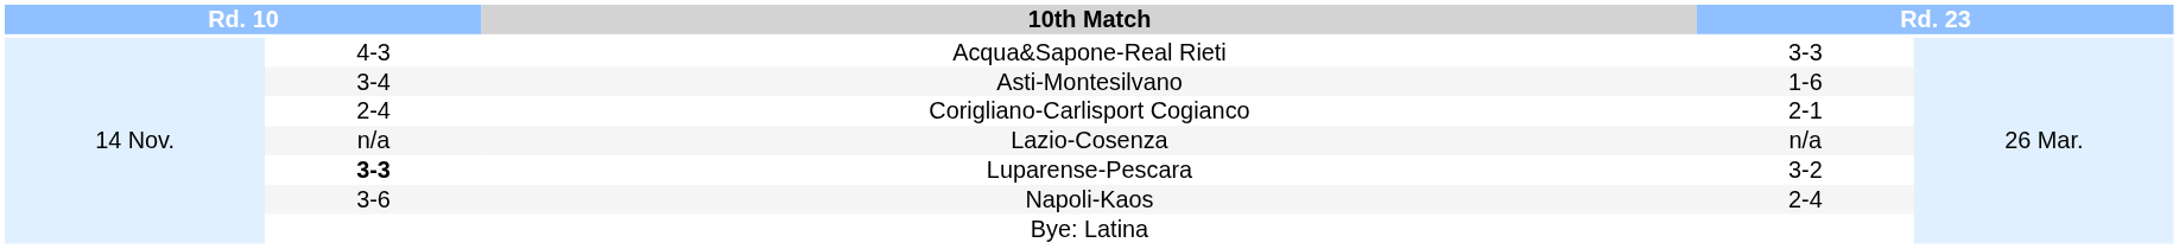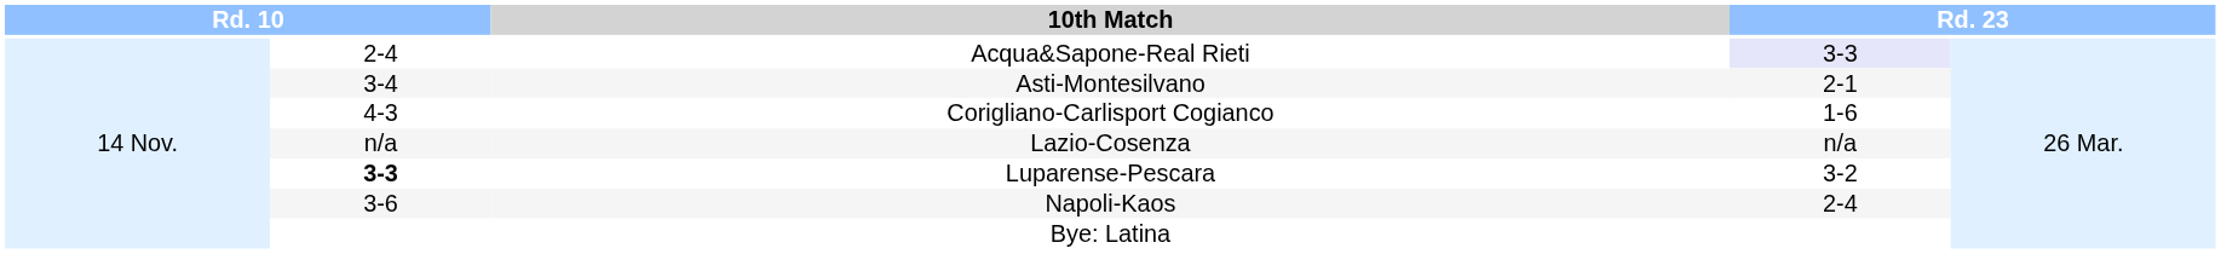 <table border=0 cellspacing=0 cellpadding=1 style="font-size: 85%; text-align: center;" width=99%>
 <tr>
 <td colspan=2 style="background:#90C0FF;color:white;"><strong>Rd. 10</strong></td>
 <td style="background:#D3D3D3"><strong>10th Match</strong></td>
 <td colspan=2 style="background:#90C0FF;color:white;"><strong>Rd. 23 </strong></td>
 </tr>
 <tr align=center>
 <th width=12%></th>
 <th width=10%></th>
 <th width=56%></th>
 <th width=10%></th>
 <th width=12%></th>
 </tr>
 <tr>
 <td style="background:#E0F0FF" rowspan=7>14 Nov.</td>
-<td>4-3</td>
+<td>2-4</td>
 <td>Acqua&Sapone-Real Rieti</td>
-<td>3-3</td>
+<td style="background: lavender;">3-3</td>
 <td rowspan=7 style="background:#E0F0FF">26 Mar.</td>
 </tr>
 <tr style="background:#F5F5F5">
 <td>3-4</td>
 <td>Asti-Montesilvano</td>
-<td>1-6</td>
+<td>2-1</td>
 </tr>
 <tr style="background:#FFFFFF">
-<td>2-4</td>
+<td>4-3</td>
 <td>Corigliano-Carlisport Cogianco</td>
-<td>2-1</td>
+<td>1-6</td>
 </tr>
 <tr style="background:#F5F5F5">
 <td>n/a</td>
 <td>Lazio-Cosenza</td>
 <td>n/a</td>
 </tr>
 <tr style="background:#FFFFFF">
 <td><strong>3-3</strong></td>
 <td>Luparense-Pescara</td>
 <td>3-2</td>
 </tr>
 <tr style="background:#F5F5F5">
 <td>3-6</td>
 <td>Napoli-Kaos</td>
 <td>2-4</td>
 </tr>
 <tr style="background:#FFFFFF">
 <td></td>
 <td>Bye: Latina</td>
 <td></td>
 </tr>
 </table>
